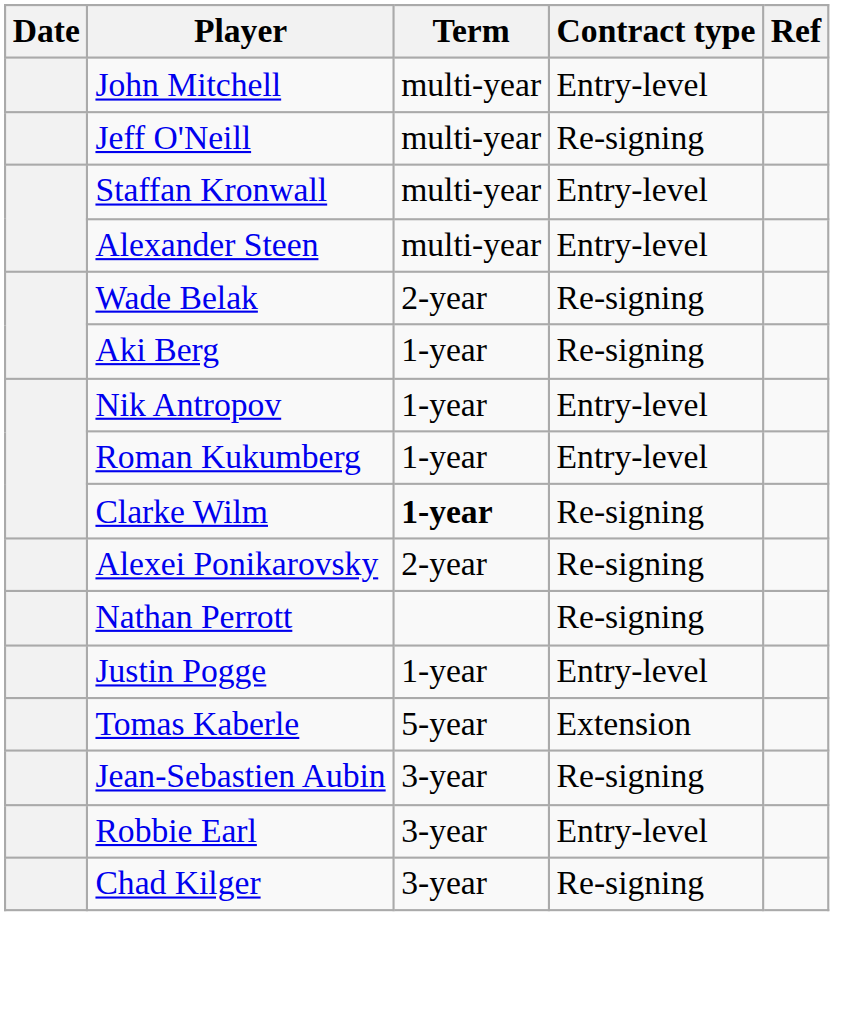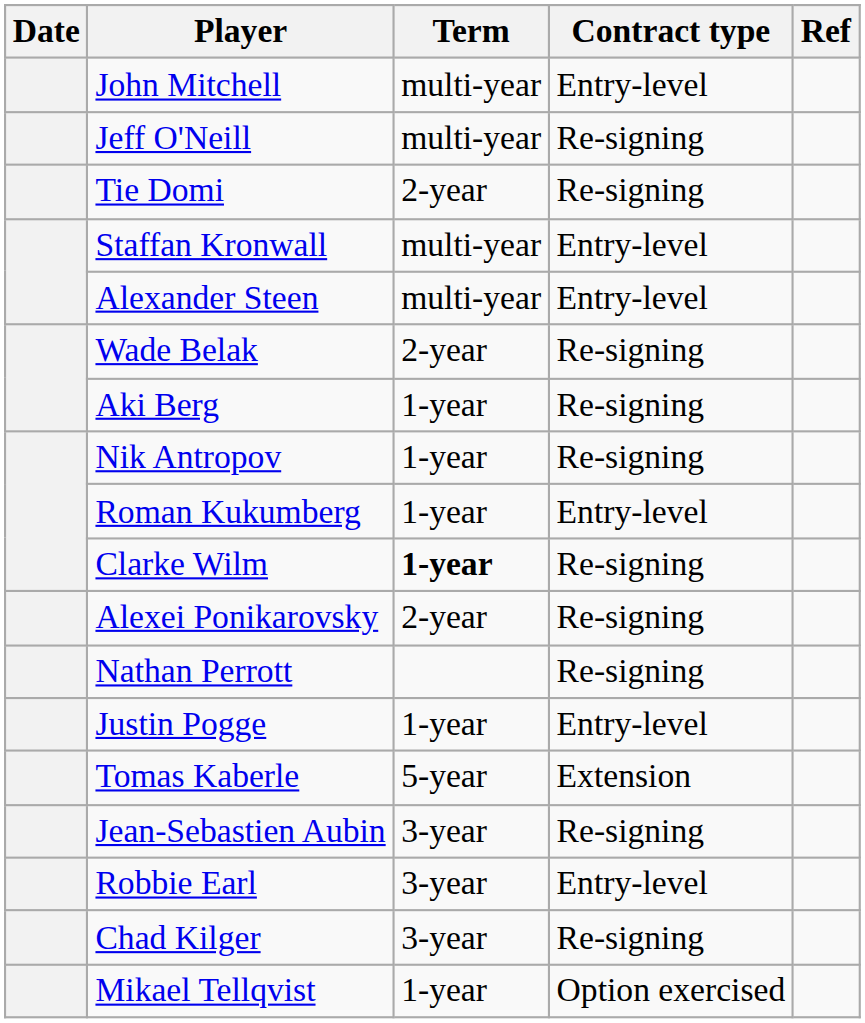 <table class="wikitable plainrowheaders">
 <tr style="background:#ddd; text-align:center;">
 <th>Date</th>
 <th>Player</th>
 <th>Term</th>
 <th>Contract type</th>
 <th>Ref</th>
 </tr>
 <tr>
 <th scope="row"></th>
 <td><a href='#'>John Mitchell</a></td>
 <td>multi-year</td>
 <td>Entry-level</td>
 <td></td>
 </tr>
 <tr>
 <th scope="row"></th>
 <td><a href='#'>Jeff O'Neill</a></td>
 <td>multi-year</td>
+<td>Re-signing</td>
+<td></td>
+</tr>
+<tr>
+<th scope="row"></th>
+<td><a href='#'>Tie Domi</a></td>
+<td>2-year</td>
 <td>Re-signing</td>
 <td></td>
 </tr>
 <tr>
 <th scope="row" rowspan=2></th>
 <td><a href='#'>Staffan Kronwall</a></td>
 <td>multi-year</td>
 <td>Entry-level</td>
 <td></td>
 </tr>
 <tr>
 <td><a href='#'>Alexander Steen</a></td>
 <td>multi-year</td>
 <td>Entry-level</td>
 <td></td>
 </tr>
 <tr>
 <th scope="row" rowspan=2></th>
 <td><a href='#'>Wade Belak</a></td>
 <td>2-year</td>
 <td>Re-signing</td>
 <td></td>
 </tr>
 <tr>
 <td><a href='#'>Aki Berg</a></td>
 <td>1-year</td>
 <td>Re-signing</td>
 <td></td>
 </tr>
 <tr>
 <th scope="row" rowspan=3></th>
 <td><a href='#'>Nik Antropov</a></td>
 <td>1-year</td>
-<td>Entry-level</td>
+<td>Re-signing</td>
 <td></td>
 </tr>
 <tr>
 <td><a href='#'>Roman Kukumberg</a></td>
 <td>1-year</td>
 <td>Entry-level</td>
 <td></td>
 </tr>
 <tr>
 <td><a href='#'>Clarke Wilm</a></td>
 <td><strong>1-year</strong></td>
 <td>Re-signing</td>
 <td></td>
 </tr>
 <tr>
 <th scope="row"></th>
 <td><a href='#'>Alexei Ponikarovsky</a></td>
 <td>2-year</td>
 <td>Re-signing</td>
 <td></td>
 </tr>
 <tr>
 <th scope="row"></th>
 <td><a href='#'>Nathan Perrott</a></td>
 <td></td>
 <td>Re-signing</td>
 <td></td>
 </tr>
 <tr>
 <th scope="row"></th>
 <td><a href='#'>Justin Pogge</a></td>
 <td>1-year</td>
 <td>Entry-level</td>
 <td></td>
 </tr>
 <tr>
 <th scope="row"></th>
 <td><a href='#'>Tomas Kaberle</a></td>
 <td>5-year</td>
 <td>Extension</td>
 <td></td>
 </tr>
 <tr>
 <th scope="row"></th>
 <td><a href='#'>Jean-Sebastien Aubin</a></td>
 <td>3-year</td>
 <td>Re-signing</td>
 <td></td>
 </tr>
 <tr>
 <th scope="row"></th>
 <td><a href='#'>Robbie Earl</a></td>
 <td>3-year</td>
 <td>Entry-level</td>
 <td></td>
 </tr>
 <tr>
 <th scope="row"></th>
 <td><a href='#'>Chad Kilger</a></td>
 <td>3-year</td>
 <td>Re-signing</td>
 <td></td>
 </tr>
+<tr>
+<th scope="row"></th>
+<td><a href='#'>Mikael Tellqvist</a></td>
+<td>1-year</td>
+<td>Option exercised</td>
+<td></td>
+</tr>
 </table>
